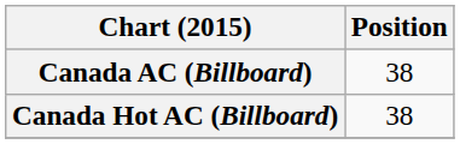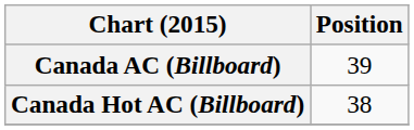 <table class="wikitable sortable plainrowheaders" style="text-align:center">
 <tr>
 <th>Chart (2015)</th>
 <th>Position</th>
 </tr>
 <tr>
 <th scope="row">Canada AC (<em>Billboard</em>)</th>
-<td>38</td>
+<td>39</td>
 </tr>
 <tr>
 <th scope="row">Canada Hot AC (<em>Billboard</em>)</th>
 <td>38</td>
 </tr>
 <tr>
 </tr>
 </table>
